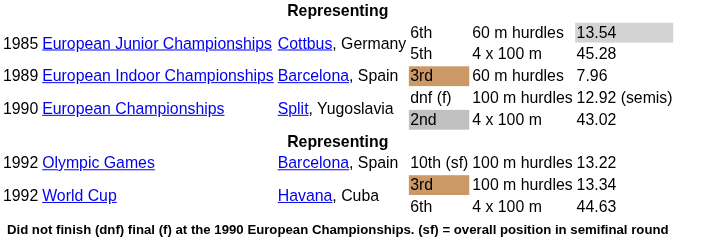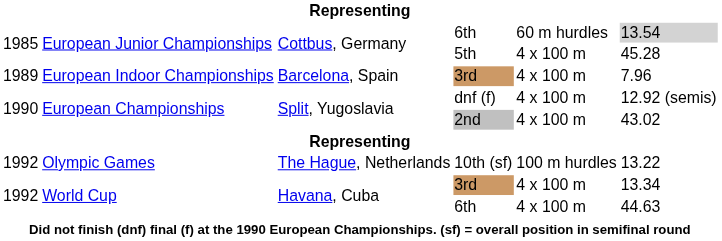 <table>
 <tr>
 <th colspan=6>Representing </th>
 </tr>
 <tr>
 <td rowspan=2>1985</td>
 <td rowspan=2><a href='#'>European Junior Championships</a></td>
 <td rowspan=2><a href='#'>Cottbus</a>, Germany</td>
 <td>6th</td>
 <td>60 m hurdles</td>
 <td style="background: lightgrey;">13.54</td>
 </tr>
 <tr>
 <td>5th</td>
 <td>4 x 100 m</td>
 <td>45.28</td>
 </tr>
 <tr>
 <td>1989</td>
 <td><a href='#'>European Indoor Championships</a></td>
 <td><a href='#'>Barcelona</a>, Spain</td>
 <td bgcolor=cc9966>3rd</td>
-<td>60 m hurdles</td>
+<td>4 x 100 m</td>
 <td>7.96</td>
 </tr>
 <tr>
 <td rowspan=2>1990</td>
 <td rowspan=2><a href='#'>European Championships</a></td>
 <td rowspan=2><a href='#'>Split</a>, Yugoslavia</td>
 <td>dnf (f)</td>
-<td>100 m hurdles</td>
+<td>4 x 100 m</td>
 <td>12.92 (semis)</td>
 </tr>
 <tr>
 <td bgcolor=silver>2nd</td>
 <td>4 x 100 m</td>
 <td>43.02</td>
 </tr>
 <tr>
 <th colspan=6>Representing </th>
 </tr>
 <tr>
 <td>1992</td>
 <td><a href='#'>Olympic Games</a></td>
-<td><a href='#'>Barcelona</a>, Spain</td>
+<td><a href='#'>The Hague</a>, Netherlands</td>
 <td>10th (sf)</td>
 <td>100 m hurdles</td>
 <td>13.22</td>
 </tr>
 <tr>
 <td rowspan=2>1992</td>
 <td rowspan=2><a href='#'>World Cup</a></td>
 <td rowspan=2><a href='#'>Havana</a>, Cuba</td>
 <td bgcolor=cc9966>3rd</td>
-<td>100 m hurdles</td>
+<td>4 x 100 m</td>
 <td>13.34</td>
 </tr>
 <tr>
 <td>6th</td>
 <td>4 x 100 m</td>
 <td>44.63</td>
 </tr>
 <tr>
 <th colspan=6><small> Did not finish (dnf) final (f) at the 1990 European Championships. (sf) = overall position in semifinal round</small></th>
 </tr>
 </table>
